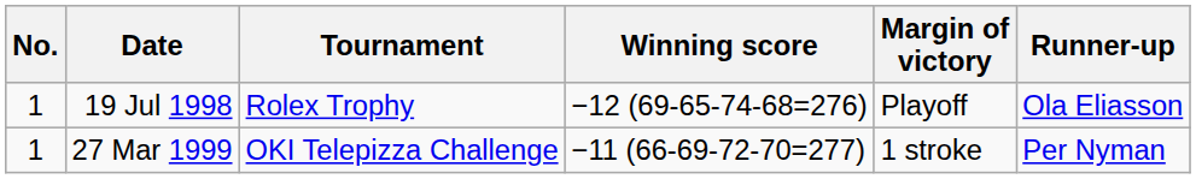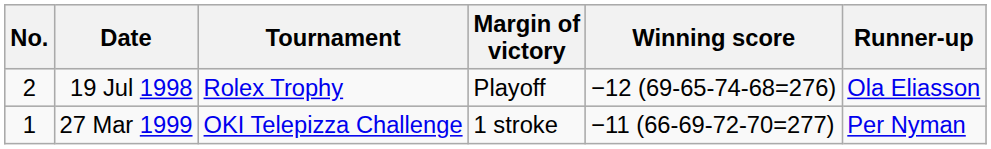 <table class="wikitable" style="font-size:95%;">
 <tr>
 <th>No.</th>
 <th>Date</th>
 <th>Tournament</th>
+<th>Margin of<br>victory</th>
 <th>Winning score</th>
-<th>Margin of<br>victory</th>
 <th>Runner-up</th>
 </tr>
 <tr>
-<td align=center>1</td>
+<td align=center>2</td>
 <td align=right>19 Jul <a href='#'>1998</a></td>
 <td><a href='#'>Rolex Trophy</a></td>
+<td>Playoff</td>
 <td>−12 (69-65-74-68=276)</td>
-<td>Playoff</td>
 <td> <a href='#'>Ola Eliasson</a></td>
 </tr>
 <tr>
 <td align=center>1</td>
 <td align=right>27 Mar <a href='#'>1999</a></td>
 <td><a href='#'>OKI Telepizza Challenge</a></td>
+<td>1 stroke</td>
 <td>−11 (66-69-72-70=277)</td>
-<td>1 stroke</td>
 <td> <a href='#'>Per Nyman</a></td>
 </tr>
 </table>
